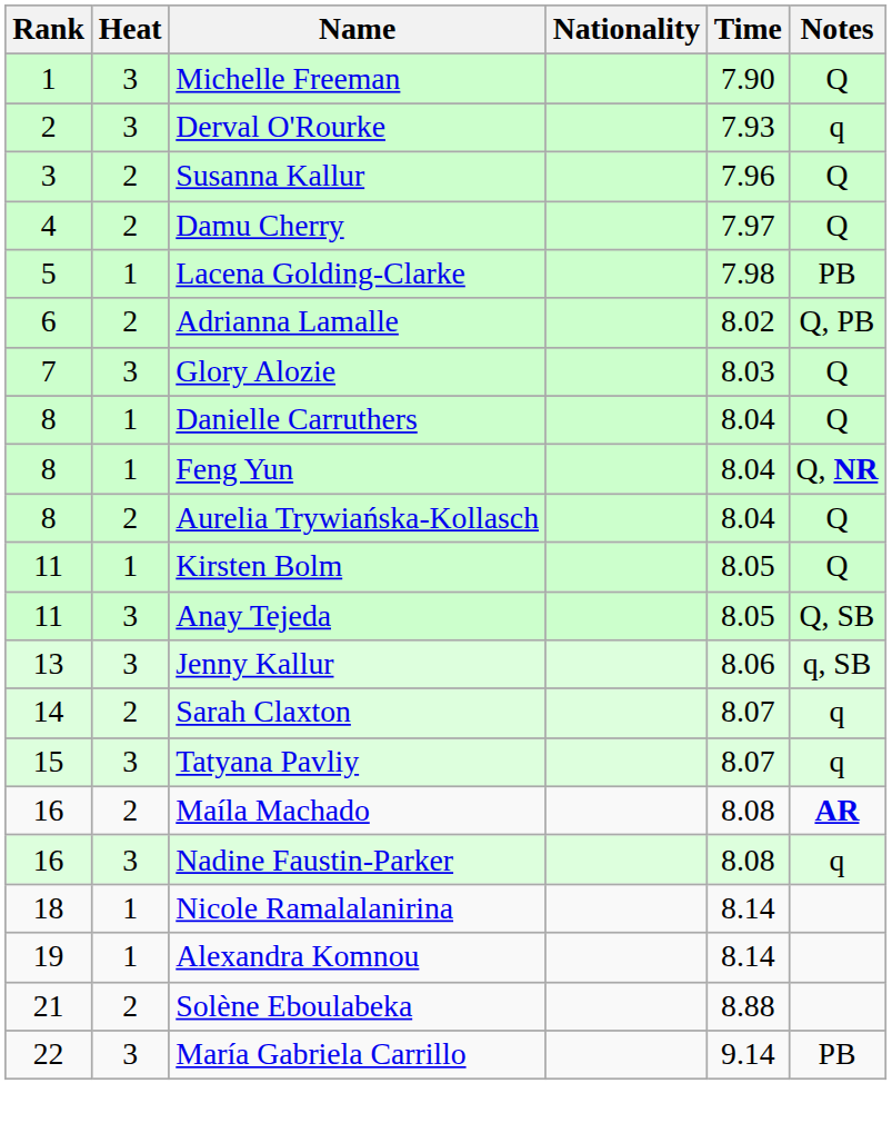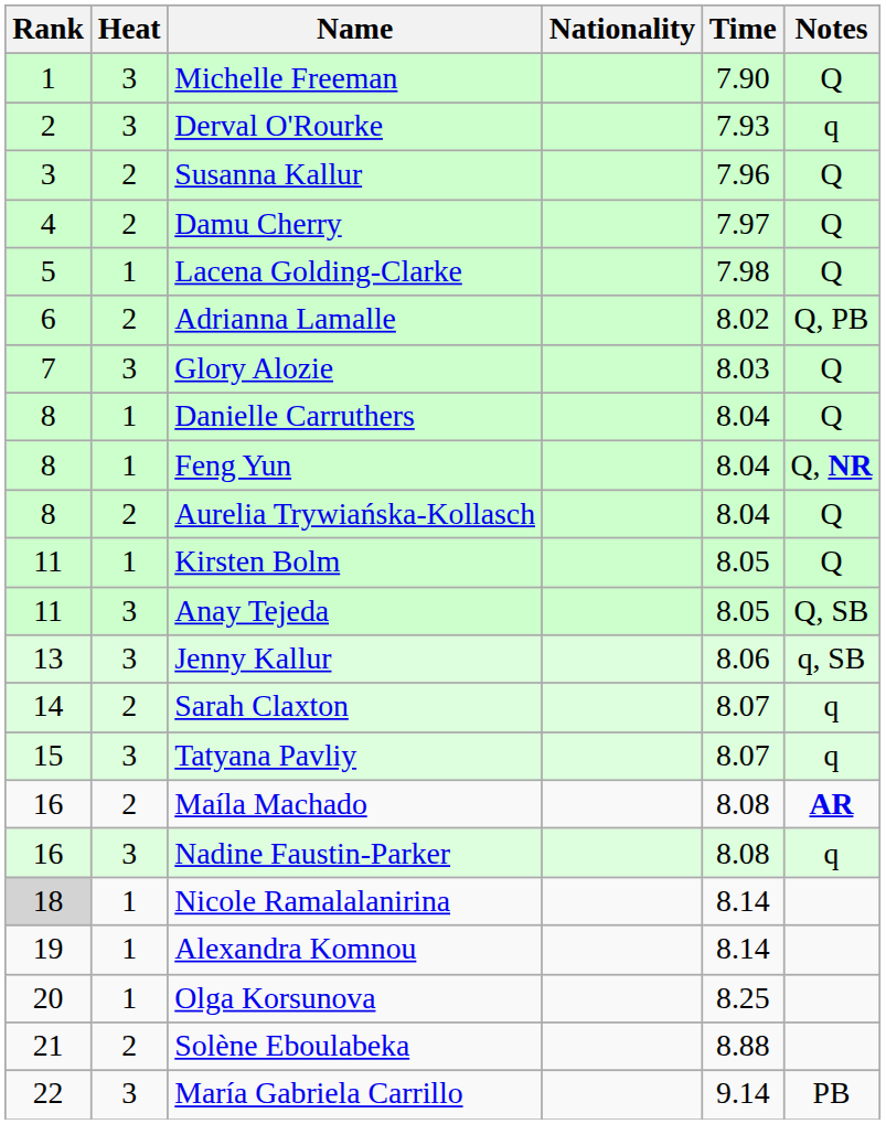 <table class="wikitable sortable" style="text-align:center">
 <tr>
 <th>Rank</th>
 <th>Heat</th>
 <th>Name</th>
 <th>Nationality</th>
 <th>Time</th>
 <th>Notes</th>
 </tr>
 <tr bgcolor=ccffcc>
 <td>1</td>
 <td>3</td>
 <td align="left"><a href='#'>Michelle Freeman</a></td>
 <td align=left></td>
 <td>7.90</td>
 <td>Q</td>
 </tr>
 <tr bgcolor=ccffcc>
 <td>2</td>
 <td>3</td>
 <td align="left"><a href='#'>Derval O'Rourke</a></td>
 <td align=left></td>
 <td>7.93</td>
 <td>q</td>
 </tr>
 <tr bgcolor=ccffcc>
 <td>3</td>
 <td>2</td>
 <td align="left"><a href='#'>Susanna Kallur</a></td>
 <td align=left></td>
 <td>7.96</td>
 <td>Q</td>
 </tr>
 <tr bgcolor=ccffcc>
 <td>4</td>
 <td>2</td>
 <td align="left"><a href='#'>Damu Cherry</a></td>
 <td align=left></td>
 <td>7.97</td>
 <td>Q</td>
 </tr>
 <tr bgcolor=ccffcc>
 <td>5</td>
 <td>1</td>
 <td align="left"><a href='#'>Lacena Golding-Clarke</a></td>
 <td align=left></td>
 <td>7.98</td>
-<td>PB</td>
+<td>Q</td>
 </tr>
 <tr bgcolor=ccffcc>
 <td>6</td>
 <td>2</td>
 <td align="left"><a href='#'>Adrianna Lamalle</a></td>
 <td align=left></td>
 <td>8.02</td>
 <td>Q, PB</td>
 </tr>
 <tr bgcolor=ccffcc>
 <td>7</td>
 <td>3</td>
 <td align="left"><a href='#'>Glory Alozie</a></td>
 <td align=left></td>
 <td>8.03</td>
 <td>Q</td>
 </tr>
 <tr bgcolor=ccffcc>
 <td>8</td>
 <td>1</td>
 <td align="left"><a href='#'>Danielle Carruthers</a></td>
 <td align=left></td>
 <td>8.04</td>
 <td>Q</td>
 </tr>
 <tr bgcolor=ccffcc>
 <td>8</td>
 <td>1</td>
 <td align="left"><a href='#'>Feng Yun</a></td>
 <td align=left></td>
 <td>8.04</td>
 <td>Q, <strong><a href='#'>NR</a></strong></td>
 </tr>
 <tr bgcolor=ccffcc>
 <td>8</td>
 <td>2</td>
 <td align="left"><a href='#'>Aurelia Trywiańska-Kollasch</a></td>
 <td align=left></td>
 <td>8.04</td>
 <td>Q</td>
 </tr>
 <tr bgcolor=ccffcc>
 <td>11</td>
 <td>1</td>
 <td align="left"><a href='#'>Kirsten Bolm</a></td>
 <td align=left></td>
 <td>8.05</td>
 <td>Q</td>
 </tr>
 <tr bgcolor=ccffcc>
 <td>11</td>
 <td>3</td>
 <td align="left"><a href='#'>Anay Tejeda</a></td>
 <td align=left></td>
 <td>8.05</td>
 <td>Q, SB</td>
 </tr>
 <tr bgcolor=ddffdd>
 <td>13</td>
 <td>3</td>
 <td align="left"><a href='#'>Jenny Kallur</a></td>
 <td align=left></td>
 <td>8.06</td>
 <td>q, SB</td>
 </tr>
 <tr bgcolor=ddffdd>
 <td>14</td>
 <td>2</td>
 <td align="left"><a href='#'>Sarah Claxton</a></td>
 <td align=left></td>
 <td>8.07</td>
 <td>q</td>
 </tr>
 <tr bgcolor=ddffdd>
 <td>15</td>
 <td>3</td>
 <td align="left"><a href='#'>Tatyana Pavliy</a></td>
 <td align=left></td>
 <td>8.07</td>
 <td>q</td>
 </tr>
 <tr>
 <td>16</td>
 <td>2</td>
 <td align="left"><a href='#'>Maíla Machado</a></td>
 <td align=left></td>
 <td>8.08</td>
 <td><strong><a href='#'>AR</a></strong></td>
 </tr>
 <tr bgcolor=ddffdd>
 <td>16</td>
 <td>3</td>
 <td align="left"><a href='#'>Nadine Faustin-Parker</a></td>
 <td align=left></td>
 <td>8.08</td>
 <td>q</td>
 </tr>
 <tr>
-<td>18</td>
+<td style="background: lightgrey;">18</td>
 <td>1</td>
 <td align="left"><a href='#'>Nicole Ramalalanirina</a></td>
 <td align=left></td>
 <td>8.14</td>
 <td></td>
 </tr>
 <tr>
 <td>19</td>
 <td>1</td>
 <td align="left"><a href='#'>Alexandra Komnou</a></td>
 <td align=left></td>
 <td>8.14</td>
+<td></td>
+</tr>
+<tr>
+<td>20</td>
+<td>1</td>
+<td align="left"><a href='#'>Olga Korsunova</a></td>
+<td align=left></td>
+<td>8.25</td>
 <td></td>
 </tr>
 <tr>
 <td>21</td>
 <td>2</td>
 <td align="left"><a href='#'>Solène Eboulabeka</a></td>
 <td align=left></td>
 <td>8.88</td>
 <td></td>
 </tr>
 <tr>
 <td>22</td>
 <td>3</td>
 <td align="left"><a href='#'>María Gabriela Carrillo</a></td>
 <td align=left></td>
 <td>9.14</td>
 <td>PB</td>
 </tr>
 </table>
